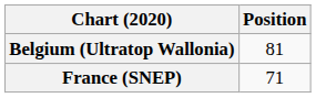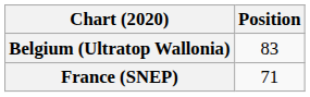 <table class="wikitable sortable plainrowheaders" style="text-align:center">
 <tr>
 <th scope="col">Chart (2020)</th>
 <th scope="col">Position</th>
 </tr>
 <tr>
 <th scope="row">Belgium (Ultratop Wallonia)</th>
-<td>81</td>
+<td>83</td>
 </tr>
 <tr>
 <th scope="row">France (SNEP)</th>
 <td>71</td>
 </tr>
 </table>
